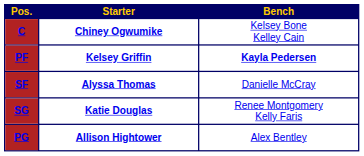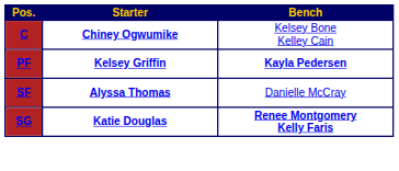 <table style="text-align:center; background:#006; color:#fc0;">
 <tr>
 <th width="50">Pos.</th>
 <th style="width:250px;">Starter</th>
 <th style="width:250px;">Bench</th>
 </tr>
 <tr style="height:40px; background:white; color:#fc0;">
 <th style="background:#B22222"><a href='#'><span>C</span></a></th>
 <td><strong><a href='#'>Chiney Ogwumike</a></strong></td>
 <td><a href='#'>Kelsey Bone</a> <br> <a href='#'>Kelley Cain</a></td>
 </tr>
 <tr style="height:40px; background:white; color:#fc0;">
 <th style="background:#B22222"><a href='#'><span>PF</span></a></th>
 <td><strong><a href='#'>Kelsey Griffin</a></strong></td>
 <td><strong><a href='#'>Kayla Pedersen</a></strong></td>
 </tr>
 <tr style="height:40px; background:white; color:#fc0;">
 <th style="background:#B22222"><a href='#'><span>SF</span></a></th>
 <td><strong><a href='#'>Alyssa Thomas</a></strong></td>
 <td><a href='#'>Danielle McCray</a></td>
 </tr>
 <tr style="height:40px; background:white; color:#fc0;">
 <th style="background:#B22222"><a href='#'><span>SG</span></a></th>
 <td><strong><a href='#'>Katie Douglas</a></strong></td>
-<td><a href='#'>Renee Montgomery</a> <br> <a href='#'>Kelly Faris</a></td>
-</tr>
-<tr style="height:40px; background:white; color:#fc0;">
-<th style="background:#B22222"><a href='#'><span>PG</span></a></th>
-<td><strong><a href='#'>Allison Hightower</a></strong></td>
-<td><a href='#'>Alex Bentley</a></td>
+<td><strong><a href='#'>Renee Montgomery</a> <br> <a href='#'>Kelly Faris</a></strong></td>
 </tr>
 </table>
